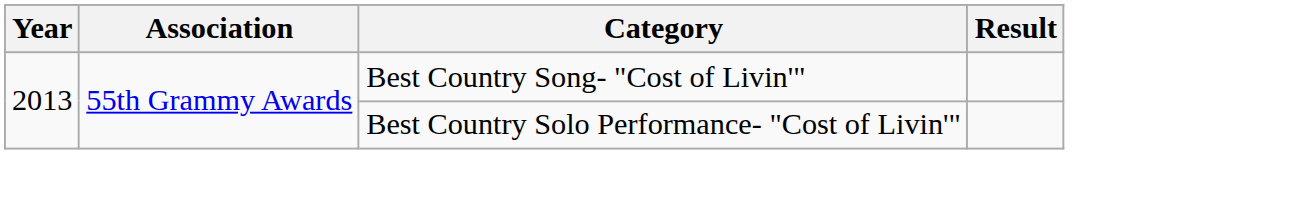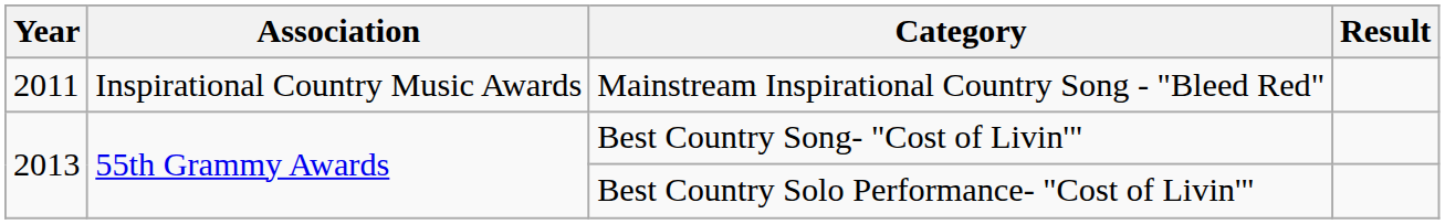 <table class="wikitable">
 <tr>
 <th>Year</th>
 <th>Association</th>
 <th>Category</th>
 <th>Result</th>
+</tr>
+<tr>
+<td>2011</td>
+<td>Inspirational Country Music Awards</td>
+<td>Mainstream Inspirational Country Song - "Bleed Red"</td>
+<td></td>
 </tr>
 <tr>
 <td rowspan="2">2013</td>
 <td rowspan="2"><a href='#'>55th Grammy Awards</a></td>
 <td>Best Country Song- "Cost of Livin'"</td>
 <td></td>
 </tr>
 <tr>
 <td>Best Country Solo Performance- "Cost of Livin'"</td>
 <td></td>
 </tr>
 </table>
